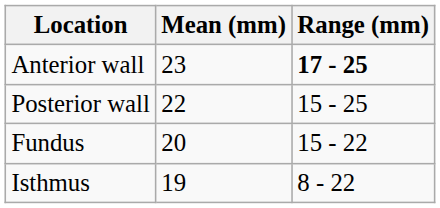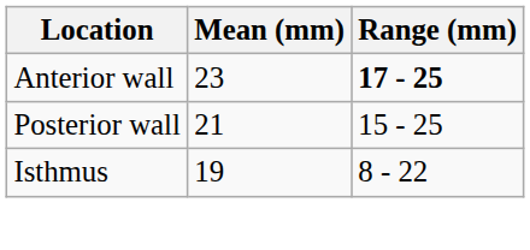 <table class="wikitable" align="right" style="margin-left:10px;">
 <tr>
 <th>Location</th>
 <th>Mean (mm)</th>
 <th>Range (mm)</th>
 </tr>
 <tr>
 <td>Anterior wall</td>
 <td>23</td>
 <td><strong>17 - 25</strong></td>
 </tr>
 <tr>
 <td>Posterior wall</td>
-<td>22</td>
+<td>21</td>
 <td>15 - 25</td>
-</tr>
-<tr>
-<td>Fundus</td>
-<td>20</td>
-<td>15 - 22</td>
 </tr>
 <tr>
 <td>Isthmus</td>
 <td>19</td>
 <td>8 - 22</td>
 </tr>
 </table>
